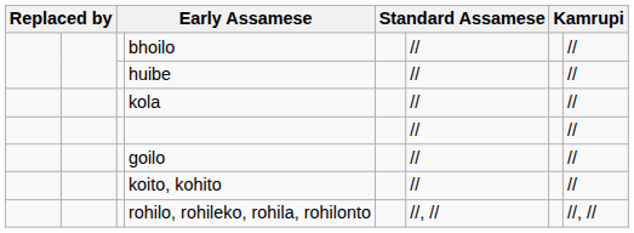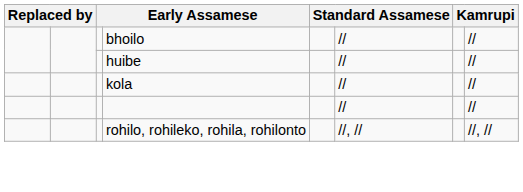 <table class="wikitable">
 <tr>
 <th colspan=2>Replaced by</th>
 <th colspan=2>Early Assamese</th>
 <th colspan=2>Standard Assamese</th>
 <th colspan=2>Kamrupi</th>
 </tr>
 <tr>
 <td rowspan=2></td>
 <td rowspan=2></td>
 <td></td>
 <td>bhoilo</td>
 <td></td>
 <td>//</td>
 <td></td>
 <td>//</td>
 </tr>
 <tr>
 <td></td>
 <td>huibe</td>
 <td></td>
 <td>//</td>
 <td></td>
 <td>//</td>
 </tr>
 <tr>
 <td></td>
 <td></td>
 <td></td>
 <td>kola</td>
 <td></td>
 <td>//</td>
 <td></td>
 <td>//</td>
 </tr>
 <tr>
 <td></td>
 <td></td>
 <td></td>
 <td></td>
 <td></td>
 <td>//</td>
 <td></td>
 <td>//</td>
 </tr>
 <tr>
 <td></td>
 <td></td>
 <td></td>
-<td>goilo</td>
-<td></td>
-<td>//</td>
-<td></td>
-<td>//</td>
-</tr>
-<tr>
-<td></td>
-<td></td>
-<td></td>
-<td>koito, kohito</td>
-<td></td>
-<td>//</td>
-<td></td>
-<td>//</td>
-</tr>
-<tr>
-<td></td>
-<td></td>
-<td></td>
 <td>rohilo, rohileko, rohila, rohilonto</td>
 <td></td>
 <td>//, //</td>
 <td></td>
 <td>//, //</td>
 </tr>
 </table>
